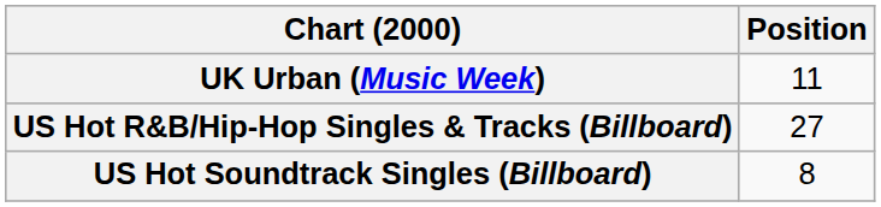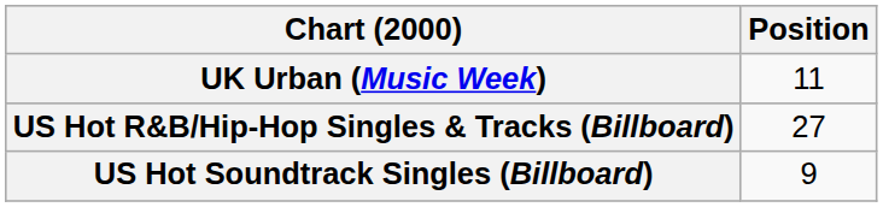 <table class="wikitable sortable plainrowheaders" style="text-align:center">
 <tr>
 <th>Chart (2000)</th>
 <th>Position</th>
 </tr>
 <tr>
 <th scope="row">UK Urban (<em><a href='#'>Music Week</a></em>)</th>
 <td>11</td>
 </tr>
 <tr>
 <th scope="row">US Hot R&B/Hip-Hop Singles & Tracks (<em>Billboard</em>)</th>
 <td>27</td>
 </tr>
 <tr>
 <th scope="row">US Hot Soundtrack Singles (<em>Billboard</em>)</th>
-<td>8</td>
+<td>9</td>
 </tr>
 </table>
